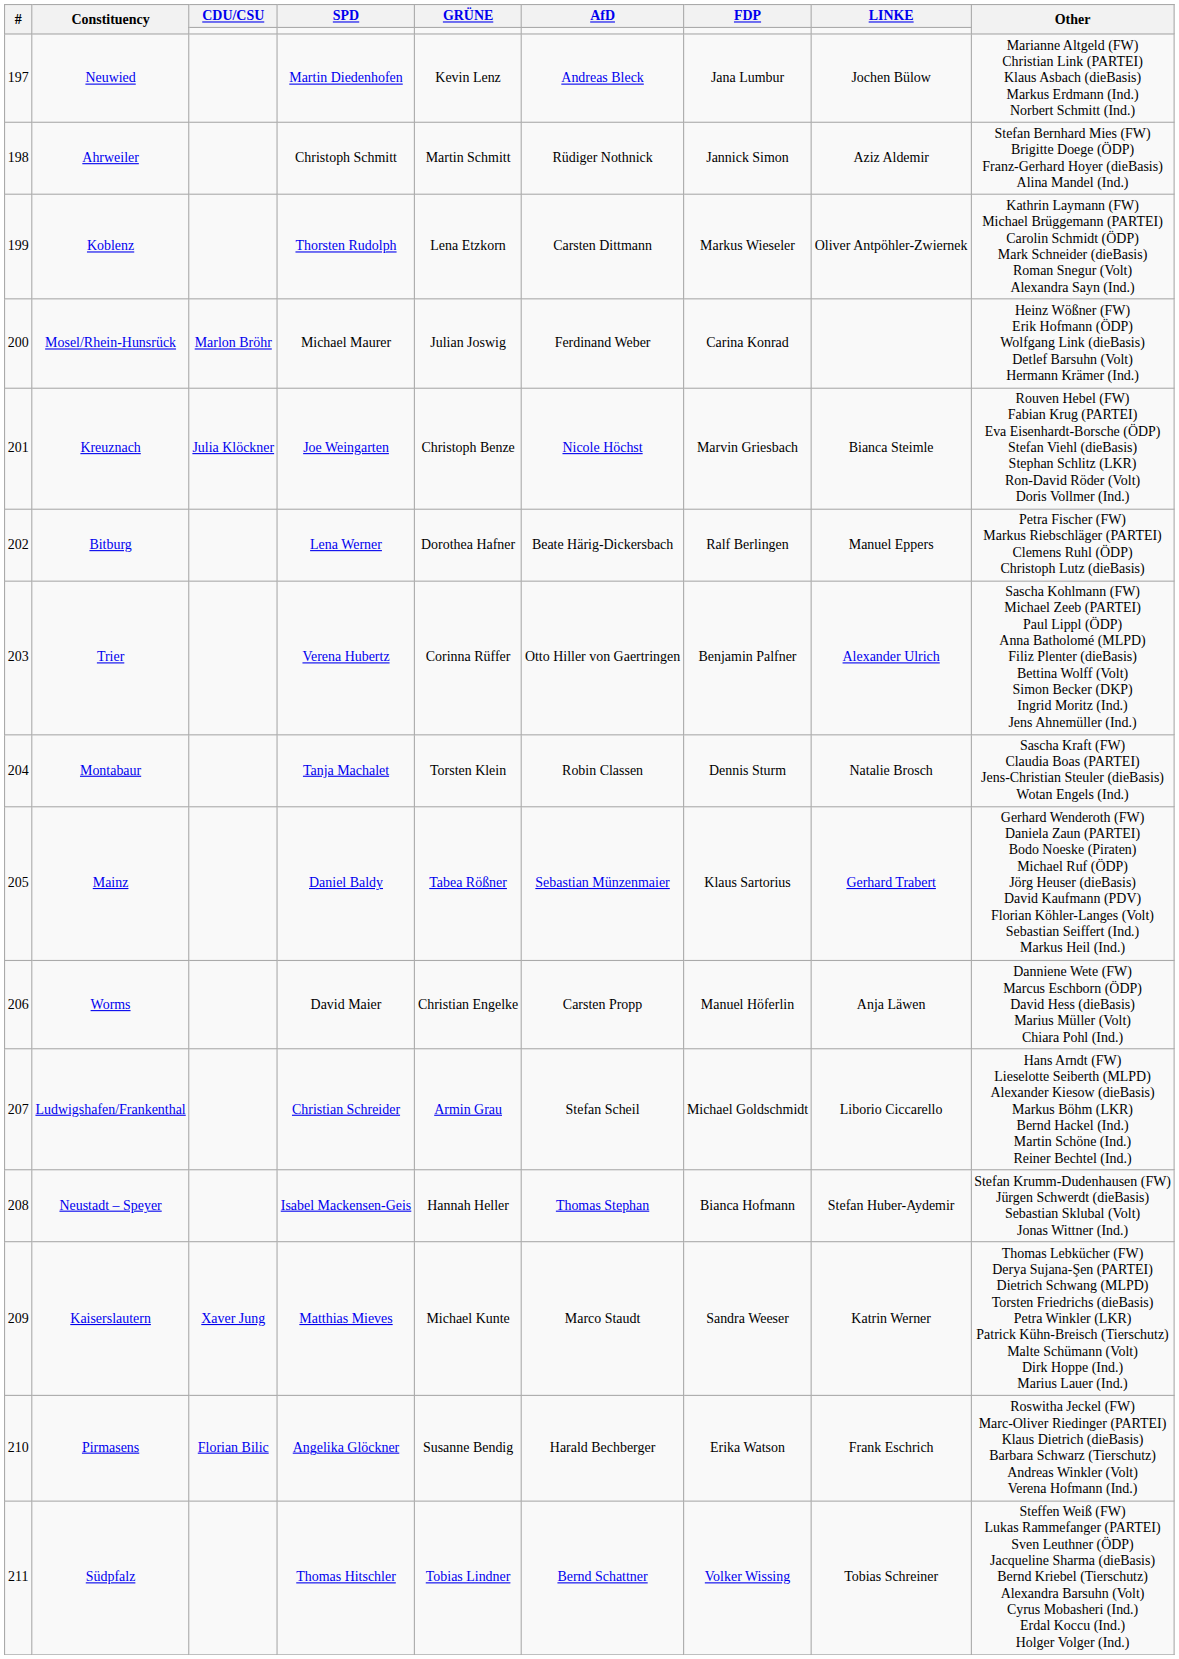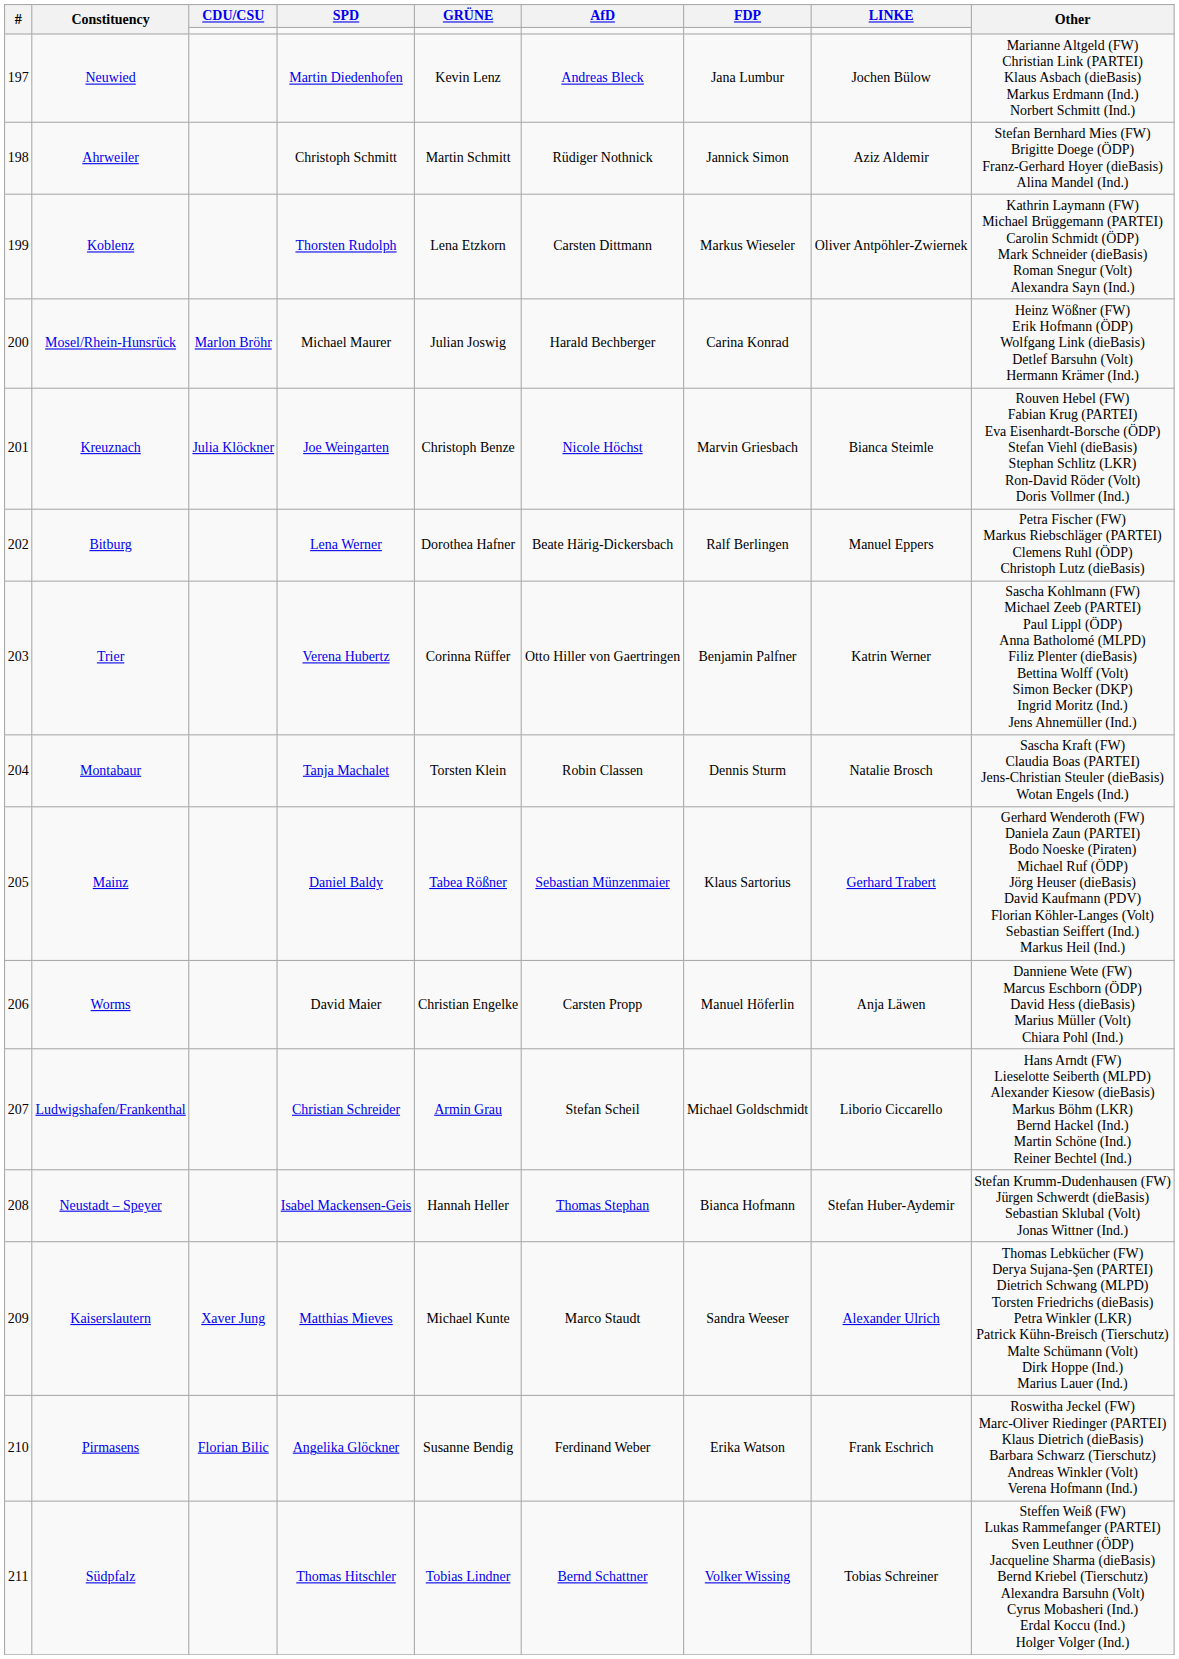 <table class=wikitable style="text-align:center; font-size:80%">
 <tr>
 <th rowspan=2>#</th>
 <th rowspan=2>Constituency</th>
 <th><a href='#'>CDU/CSU</a></th>
 <th><a href='#'>SPD</a></th>
 <th><a href='#'>GRÜNE</a></th>
 <th><a href='#'>AfD</a></th>
 <th><a href='#'>FDP</a></th>
 <th><a href='#'>LINKE</a></th>
 <th rowspan=2>Other</th>
 </tr>
 <tr>
 <td bgcolor=></td>
 <td bgcolor=></td>
 <td bgcolor=></td>
 <td bgcolor=></td>
 <td bgcolor=></td>
 <td bgcolor=></td>
 </tr>
 <tr>
 <td>197</td>
 <td><a href='#'>Neuwied</a></td>
 <td></td>
 <td><a href='#'>Martin Diedenhofen</a></td>
 <td>Kevin Lenz</td>
 <td><a href='#'>Andreas Bleck</a></td>
 <td>Jana Lumbur</td>
 <td>Jochen Bülow</td>
 <td>Marianne Altgeld (FW)<br>Christian Link (PARTEI)<br>Klaus Asbach (dieBasis)<br>Markus Erdmann (Ind.)<br>Norbert Schmitt (Ind.)</td>
 </tr>
 <tr>
 <td>198</td>
 <td><a href='#'>Ahrweiler</a></td>
 <td></td>
 <td>Christoph Schmitt</td>
 <td>Martin Schmitt</td>
 <td>Rüdiger Nothnick</td>
 <td>Jannick Simon</td>
 <td>Aziz Aldemir</td>
 <td>Stefan Bernhard Mies (FW)<br>Brigitte Doege (ÖDP)<br>Franz-Gerhard Hoyer (dieBasis)<br>Alina Mandel (Ind.)</td>
 </tr>
 <tr>
 <td>199</td>
 <td><a href='#'>Koblenz</a></td>
 <td></td>
 <td><a href='#'>Thorsten Rudolph</a></td>
 <td>Lena Etzkorn</td>
 <td>Carsten Dittmann</td>
 <td>Markus Wieseler</td>
 <td>Oliver Antpöhler-Zwiernek</td>
 <td>Kathrin Laymann (FW)<br>Michael Brüggemann (PARTEI)<br>Carolin Schmidt (ÖDP)<br>Mark Schneider (dieBasis)<br>Roman Snegur (Volt)<br>Alexandra Sayn (Ind.)</td>
 </tr>
 <tr>
 <td>200</td>
 <td><a href='#'>Mosel/Rhein-Hunsrück</a></td>
 <td><a href='#'>Marlon Bröhr</a></td>
 <td>Michael Maurer</td>
 <td>Julian Joswig</td>
-<td>Ferdinand Weber</td>
+<td>Harald Bechberger</td>
 <td>Carina Konrad</td>
 <td></td>
 <td>Heinz Wößner (FW)<br>Erik Hofmann (ÖDP)<br>Wolfgang Link (dieBasis)<br>Detlef Barsuhn (Volt)<br>Hermann Krämer (Ind.)</td>
 </tr>
 <tr>
 <td>201</td>
 <td><a href='#'>Kreuznach</a></td>
 <td><a href='#'>Julia Klöckner</a></td>
 <td><a href='#'>Joe Weingarten</a></td>
 <td>Christoph Benze</td>
 <td><a href='#'>Nicole Höchst</a></td>
 <td>Marvin Griesbach</td>
 <td>Bianca Steimle</td>
 <td>Rouven Hebel (FW)<br>Fabian Krug (PARTEI)<br>Eva Eisenhardt-Borsche (ÖDP)<br>Stefan Viehl (dieBasis)<br>Stephan Schlitz (LKR)<br>Ron-David Röder (Volt)<br>Doris Vollmer (Ind.)</td>
 </tr>
 <tr>
 <td>202</td>
 <td><a href='#'>Bitburg</a></td>
 <td></td>
 <td><a href='#'>Lena Werner</a></td>
 <td>Dorothea Hafner</td>
 <td>Beate Härig-Dickersbach</td>
 <td>Ralf Berlingen</td>
 <td>Manuel Eppers</td>
 <td>Petra Fischer (FW)<br>Markus Riebschläger (PARTEI)<br>Clemens Ruhl (ÖDP)<br>Christoph Lutz (dieBasis)</td>
 </tr>
 <tr>
 <td>203</td>
 <td><a href='#'>Trier</a></td>
 <td></td>
 <td><a href='#'>Verena Hubertz</a></td>
 <td>Corinna Rüffer</td>
 <td>Otto Hiller von Gaertringen</td>
 <td>Benjamin Palfner</td>
-<td><a href='#'>Alexander Ulrich</a></td>
+<td>Katrin Werner</td>
 <td>Sascha Kohlmann (FW)<br>Michael Zeeb (PARTEI)<br>Paul Lippl (ÖDP)<br>Anna Batholomé (MLPD)<br>Filiz Plenter (dieBasis)<br>Bettina Wolff (Volt)<br>Simon Becker (DKP)<br>Ingrid Moritz (Ind.)<br>Jens Ahnemüller (Ind.)</td>
 </tr>
 <tr>
 <td>204</td>
 <td><a href='#'>Montabaur</a></td>
 <td></td>
 <td><a href='#'>Tanja Machalet</a></td>
 <td>Torsten Klein</td>
 <td>Robin Classen</td>
 <td>Dennis Sturm</td>
 <td>Natalie Brosch</td>
 <td>Sascha Kraft (FW)<br>Claudia Boas (PARTEI)<br>Jens-Christian Steuler (dieBasis)<br>Wotan Engels (Ind.)</td>
 </tr>
 <tr>
 <td>205</td>
 <td><a href='#'>Mainz</a></td>
 <td></td>
 <td><a href='#'>Daniel Baldy</a></td>
 <td><a href='#'>Tabea Rößner</a></td>
 <td><a href='#'>Sebastian Münzenmaier</a></td>
 <td>Klaus Sartorius</td>
 <td><a href='#'>Gerhard Trabert</a></td>
 <td>Gerhard Wenderoth (FW)<br>Daniela Zaun (PARTEI)<br>Bodo Noeske (Piraten)<br>Michael Ruf (ÖDP)<br>Jörg Heuser (dieBasis)<br>David Kaufmann (PDV)<br>Florian Köhler-Langes (Volt)<br>Sebastian Seiffert (Ind.)<br>Markus Heil (Ind.)</td>
 </tr>
 <tr>
 <td>206</td>
 <td><a href='#'>Worms</a></td>
 <td></td>
 <td>David Maier</td>
 <td>Christian Engelke</td>
 <td>Carsten Propp</td>
 <td>Manuel Höferlin</td>
 <td>Anja Läwen</td>
 <td>Danniene Wete (FW)<br>Marcus Eschborn (ÖDP)<br>David Hess (dieBasis)<br>Marius Müller (Volt)<br>Chiara Pohl (Ind.)</td>
 </tr>
 <tr>
 <td>207</td>
 <td><a href='#'>Ludwigshafen/Frankenthal</a></td>
 <td></td>
 <td><a href='#'>Christian Schreider</a></td>
 <td><a href='#'>Armin Grau</a></td>
 <td>Stefan Scheil</td>
 <td>Michael Goldschmidt</td>
 <td>Liborio Ciccarello</td>
 <td>Hans Arndt (FW)<br>Lieselotte Seiberth (MLPD)<br>Alexander Kiesow (dieBasis)<br>Markus Böhm (LKR)<br>Bernd Hackel (Ind.)<br>Martin Schöne (Ind.)<br>Reiner Bechtel (Ind.)</td>
 </tr>
 <tr>
 <td>208</td>
 <td><a href='#'>Neustadt – Speyer</a></td>
 <td></td>
 <td><a href='#'>Isabel Mackensen-Geis</a></td>
 <td>Hannah Heller</td>
 <td><a href='#'>Thomas Stephan</a></td>
 <td>Bianca Hofmann</td>
 <td>Stefan Huber-Aydemir</td>
 <td>Stefan Krumm-Dudenhausen (FW)<br>Jürgen Schwerdt (dieBasis)<br>Sebastian Sklubal (Volt)<br>Jonas Wittner (Ind.)</td>
 </tr>
 <tr>
 <td>209</td>
 <td><a href='#'>Kaiserslautern</a></td>
 <td><a href='#'>Xaver Jung</a></td>
 <td><a href='#'>Matthias Mieves</a></td>
 <td>Michael Kunte</td>
 <td>Marco Staudt</td>
 <td>Sandra Weeser</td>
-<td>Katrin Werner</td>
+<td><a href='#'>Alexander Ulrich</a></td>
 <td>Thomas Lebkücher (FW)<br>Derya Sujana-Şen (PARTEI)<br>Dietrich Schwang (MLPD)<br>Torsten Friedrichs (dieBasis)<br>Petra Winkler (LKR)<br>Patrick Kühn-Breisch (Tierschutz)<br>Malte Schümann (Volt)<br>Dirk Hoppe (Ind.)<br>Marius Lauer (Ind.)</td>
 </tr>
 <tr>
 <td>210</td>
 <td><a href='#'>Pirmasens</a></td>
 <td><a href='#'>Florian Bilic</a></td>
 <td><a href='#'>Angelika Glöckner</a></td>
 <td>Susanne Bendig</td>
-<td>Harald Bechberger</td>
+<td>Ferdinand Weber</td>
 <td>Erika Watson</td>
 <td>Frank Eschrich</td>
 <td>Roswitha Jeckel (FW)<br>Marc-Oliver Riedinger (PARTEI)<br>Klaus Dietrich (dieBasis)<br>Barbara Schwarz (Tierschutz)<br>Andreas Winkler (Volt)<br>Verena Hofmann (Ind.)</td>
 </tr>
 <tr>
 <td>211</td>
 <td><a href='#'>Südpfalz</a></td>
 <td></td>
 <td><a href='#'>Thomas Hitschler</a></td>
 <td><a href='#'>Tobias Lindner</a></td>
 <td><a href='#'>Bernd Schattner</a></td>
 <td><a href='#'>Volker Wissing</a></td>
 <td>Tobias Schreiner</td>
 <td>Steffen Weiß (FW)<br>Lukas Rammefanger (PARTEI)<br>Sven Leuthner (ÖDP)<br>Jacqueline Sharma (dieBasis)<br>Bernd Kriebel (Tierschutz)<br>Alexandra Barsuhn (Volt)<br>Cyrus Mobasheri (Ind.)<br>Erdal Koccu (Ind.)<br>Holger Volger (Ind.)</td>
 </tr>
 </table>
